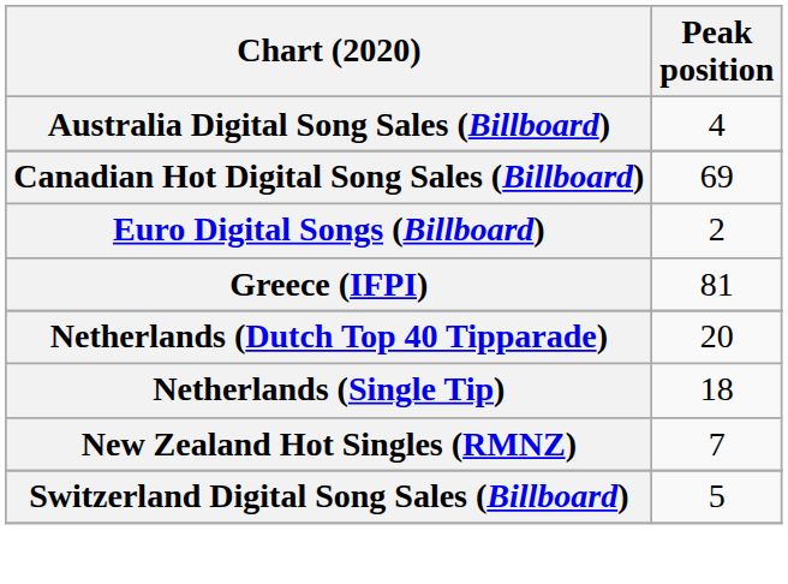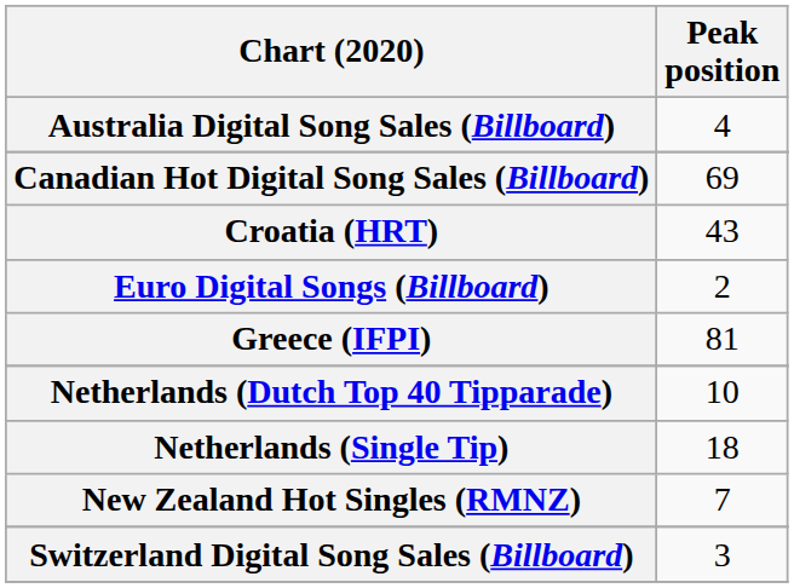 <table class="wikitable sortable plainrowheaders" style="text-align:center">
 <tr>
 <th scope="col">Chart (2020)</th>
 <th scope="col">Peak<br>position</th>
 </tr>
 <tr>
 <th scope="row">Australia Digital Song Sales (<em><a href='#'>Billboard</a></em>)</th>
 <td>4</td>
 </tr>
 <tr>
 </tr>
 <tr>
 </tr>
 <tr>
 <th scope="row">Canadian Hot Digital Song Sales (<em><a href='#'>Billboard</a></em>)</th>
 <td>69</td>
 </tr>
 <tr>
+<th scope="row">Croatia (<a href='#'>HRT</a>)</th>
+<td>43</td>
+</tr>
+<tr>
 <th scope="row"><a href='#'>Euro Digital Songs</a> (<em><a href='#'>Billboard</a></em>)</th>
 <td>2</td>
 </tr>
 <tr>
 <th scope="row">Greece (<a href='#'>IFPI</a>)</th>
 <td>81</td>
 </tr>
 <tr>
 </tr>
 <tr>
 </tr>
 <tr>
 </tr>
 <tr>
 <th scope="row">Netherlands (<a href='#'>Dutch Top 40 Tipparade</a>)</th>
-<td>20</td>
+<td>10</td>
 </tr>
 <tr>
 <th scope="row">Netherlands (<a href='#'>Single Tip</a>)</th>
 <td>18</td>
 </tr>
 <tr>
 <th scope="row">New Zealand Hot Singles (<a href='#'>RMNZ</a>)</th>
 <td>7</td>
 </tr>
 <tr>
 </tr>
 <tr>
 </tr>
 <tr>
 </tr>
 <tr>
 <th scope="row">Switzerland Digital Song Sales (<em><a href='#'>Billboard</a></em>)</th>
-<td>5</td>
+<td>3</td>
 </tr>
 <tr>
 </tr>
 </table>
